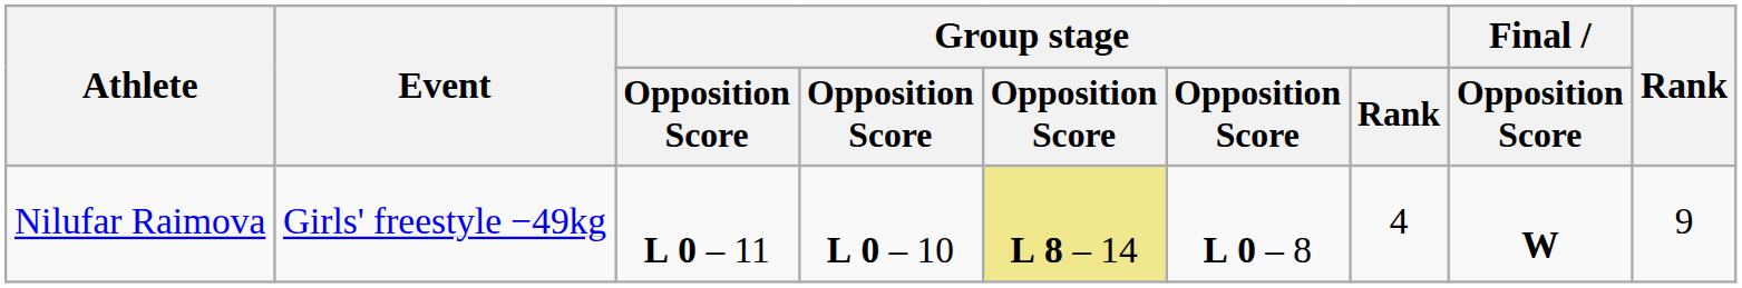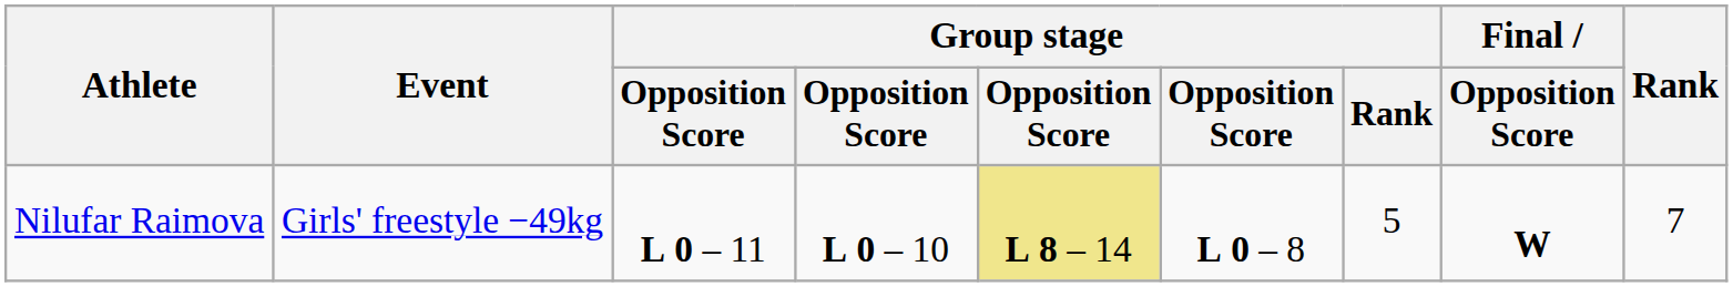 <table class="wikitable" style="font-size:90%">
 <tr>
 <th rowspan=2>Athlete</th>
 <th rowspan=2>Event</th>
 <th colspan=5>Group stage</th>
 <th>Final / </th>
 <th rowspan=2>Rank</th>
 </tr>
 <tr style="font-size:95%">
 <th>Opposition<br>Score</th>
 <th>Opposition<br>Score</th>
 <th>Opposition<br>Score</th>
 <th>Opposition<br>Score</th>
 <th>Rank</th>
 <th>Opposition<br>Score</th>
 </tr>
 <tr align=center>
 <td align=left><a href='#'>Nilufar Raimova</a></td>
 <td align=left><a href='#'>Girls' freestyle −49kg</a></td>
 <td><br><strong>L</strong> <strong>0</strong> – 11 <sup></sup></td>
 <td><br><strong>L</strong> <strong>0</strong> – 10 <sup></sup></td>
 <td style="background: khaki;"><br><strong>L</strong> <strong>8</strong> – 14 <sup></sup></td>
 <td><br><strong>L</strong> <strong>0</strong> – 8 <sup></sup></td>
-<td>4 </td>
+<td>5 </td>
 <td><br><strong>W</strong> <strong></strong></td>
-<td>9</td>
+<td>7</td>
 </tr>
 </table>
